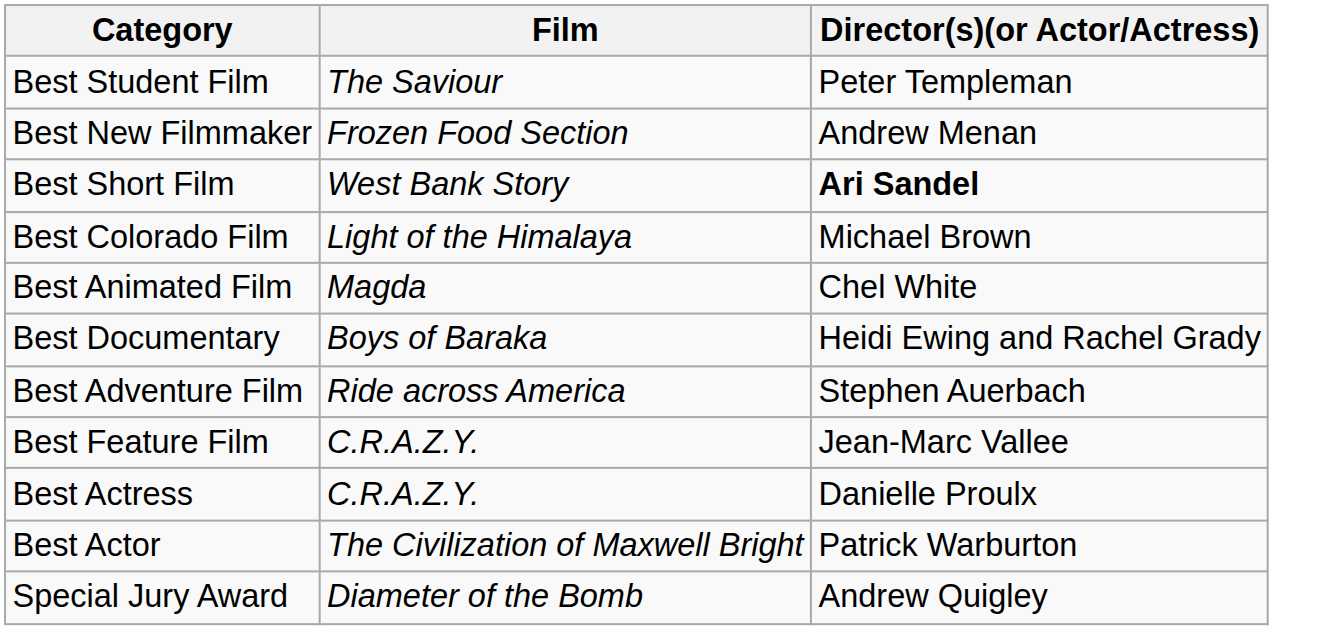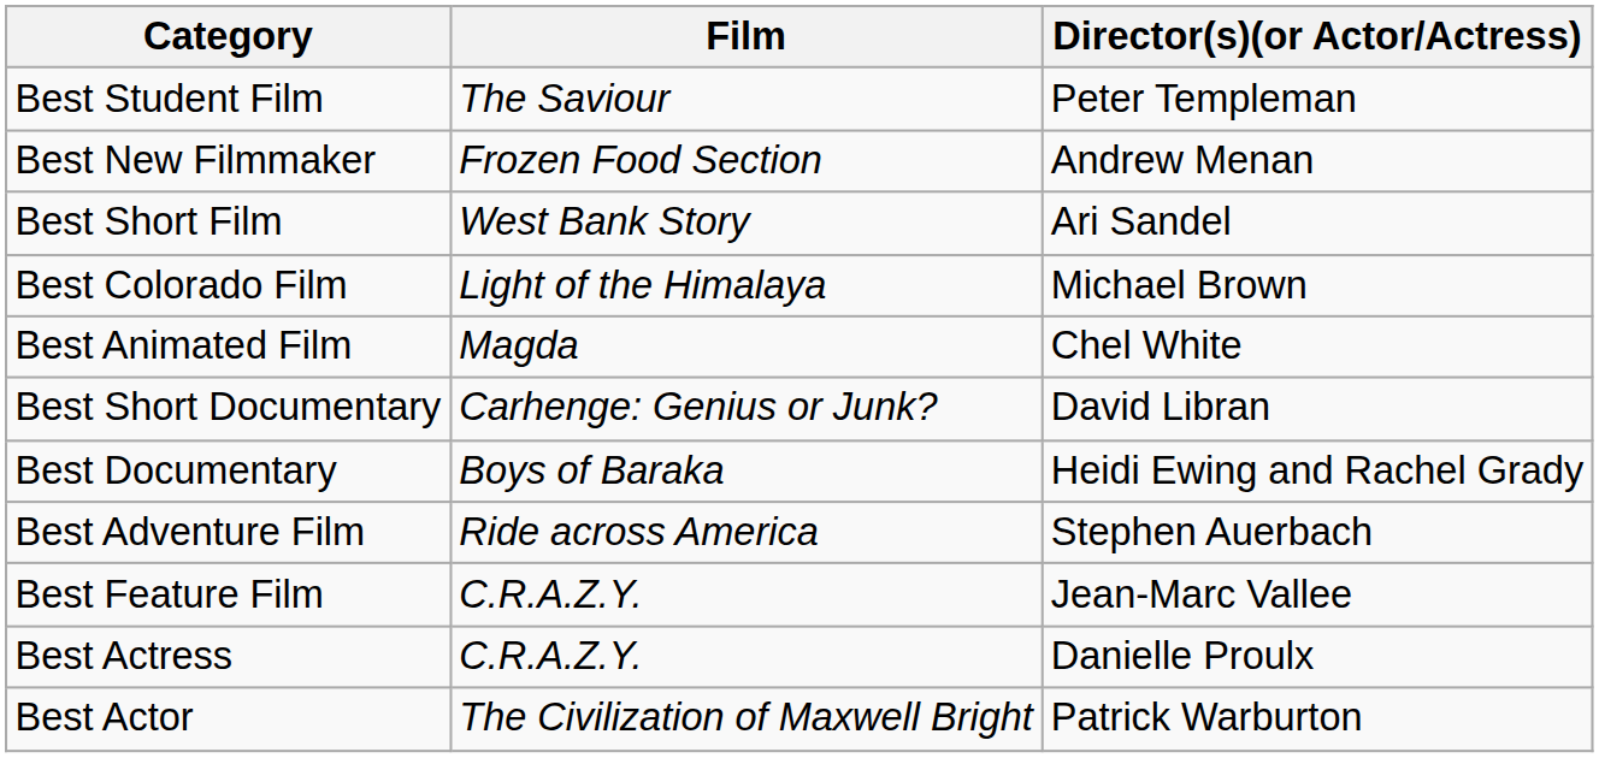 <table class="wikitable">
 <tr>
 <th><strong>Category</strong></th>
 <th><strong>Film</strong></th>
 <th><strong>Director(s)(or Actor/Actress)</strong></th>
 </tr>
 <tr>
 <td>Best Student Film</td>
 <td><em>The Saviour</em></td>
 <td>Peter Templeman</td>
 </tr>
 <tr>
 <td>Best New Filmmaker</td>
 <td><em>Frozen Food Section</em></td>
 <td>Andrew Menan</td>
 </tr>
 <tr>
 <td>Best Short Film</td>
 <td><em>West Bank Story</em></td>
-<td><strong>Ari Sandel</strong></td>
+<td>Ari Sandel</td>
 </tr>
 <tr>
 <td>Best Colorado Film</td>
 <td><em>Light of the Himalaya</em></td>
 <td>Michael Brown</td>
 </tr>
 <tr>
 <td>Best Animated Film</td>
 <td><em>Magda</em></td>
 <td>Chel White</td>
+</tr>
+<tr>
+<td>Best Short Documentary</td>
+<td><em>Carhenge: Genius or Junk?</em></td>
+<td>David Libran</td>
 </tr>
 <tr>
 <td>Best Documentary</td>
 <td><em>Boys of Baraka</em></td>
 <td>Heidi Ewing and Rachel Grady</td>
 </tr>
 <tr>
 <td>Best Adventure Film</td>
 <td><em>Ride across America</em></td>
 <td>Stephen Auerbach</td>
 </tr>
 <tr>
 <td>Best Feature Film</td>
 <td><em>C.R.A.Z.Y.</em></td>
 <td>Jean-Marc Vallee</td>
 </tr>
 <tr>
 <td>Best Actress</td>
 <td><em>C.R.A.Z.Y.</em></td>
 <td>Danielle Proulx</td>
 </tr>
 <tr>
 <td>Best Actor</td>
 <td><em>The Civilization of Maxwell Bright</em></td>
 <td>Patrick Warburton</td>
 </tr>
-<tr>
-<td>Special Jury Award</td>
-<td><em>Diameter of the Bomb</em></td>
-<td>Andrew Quigley</td>
-</tr>
 </table>
